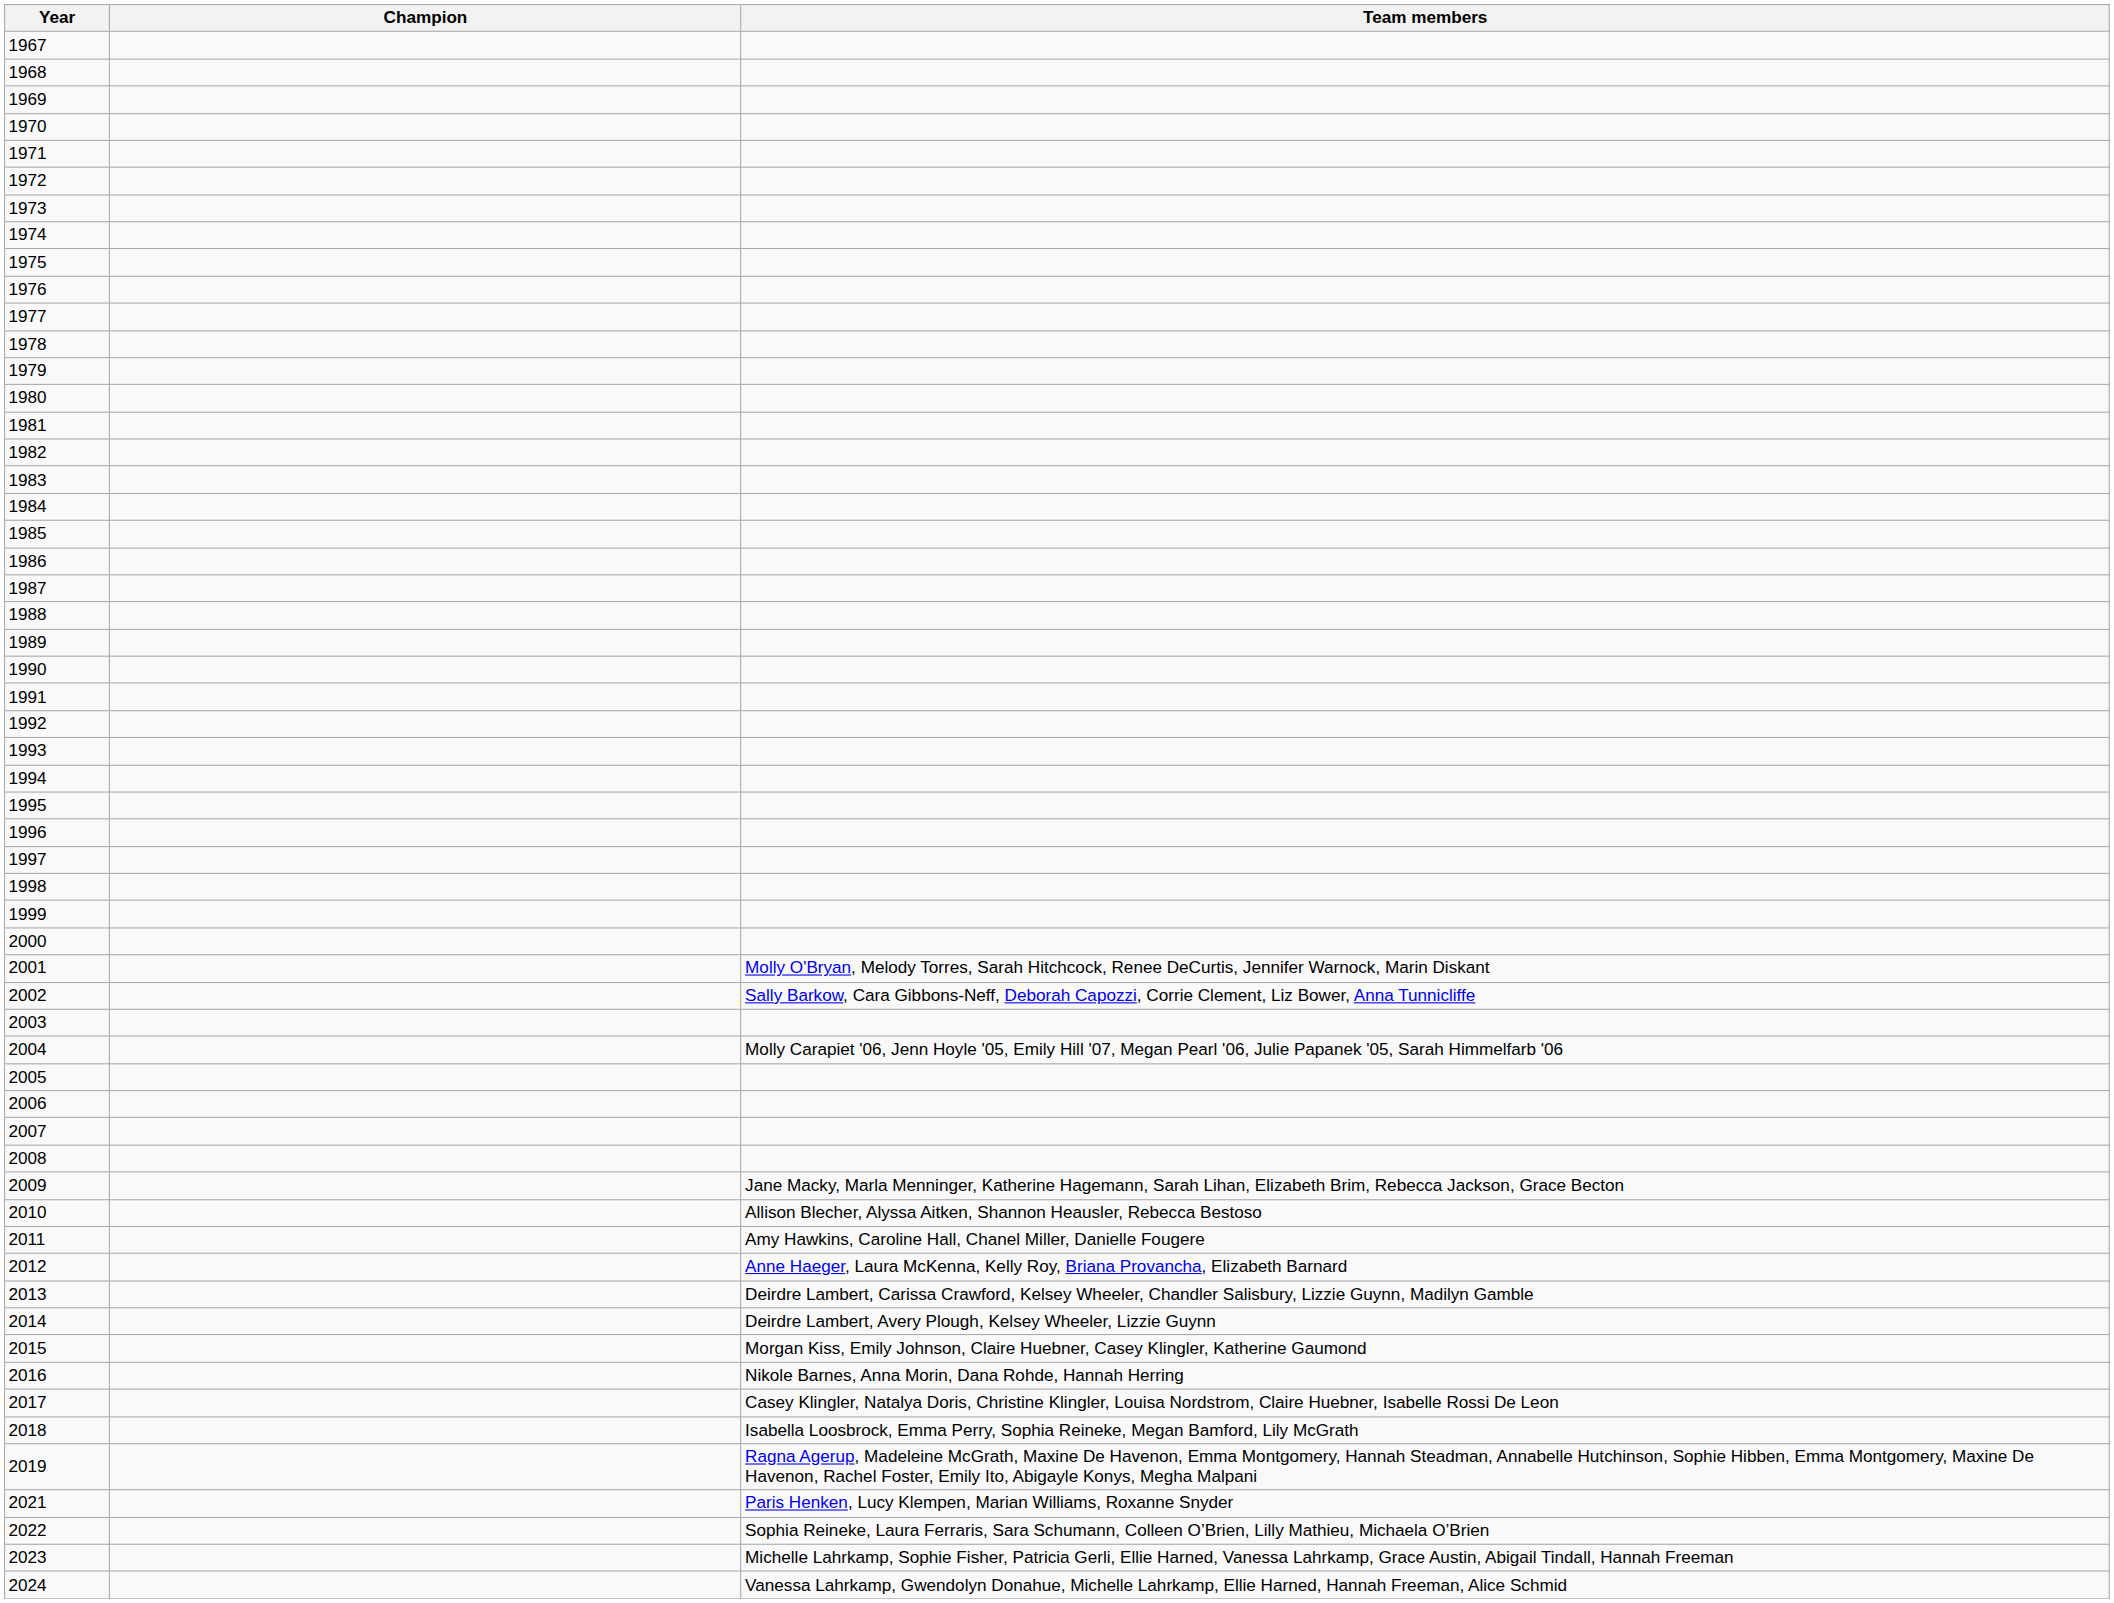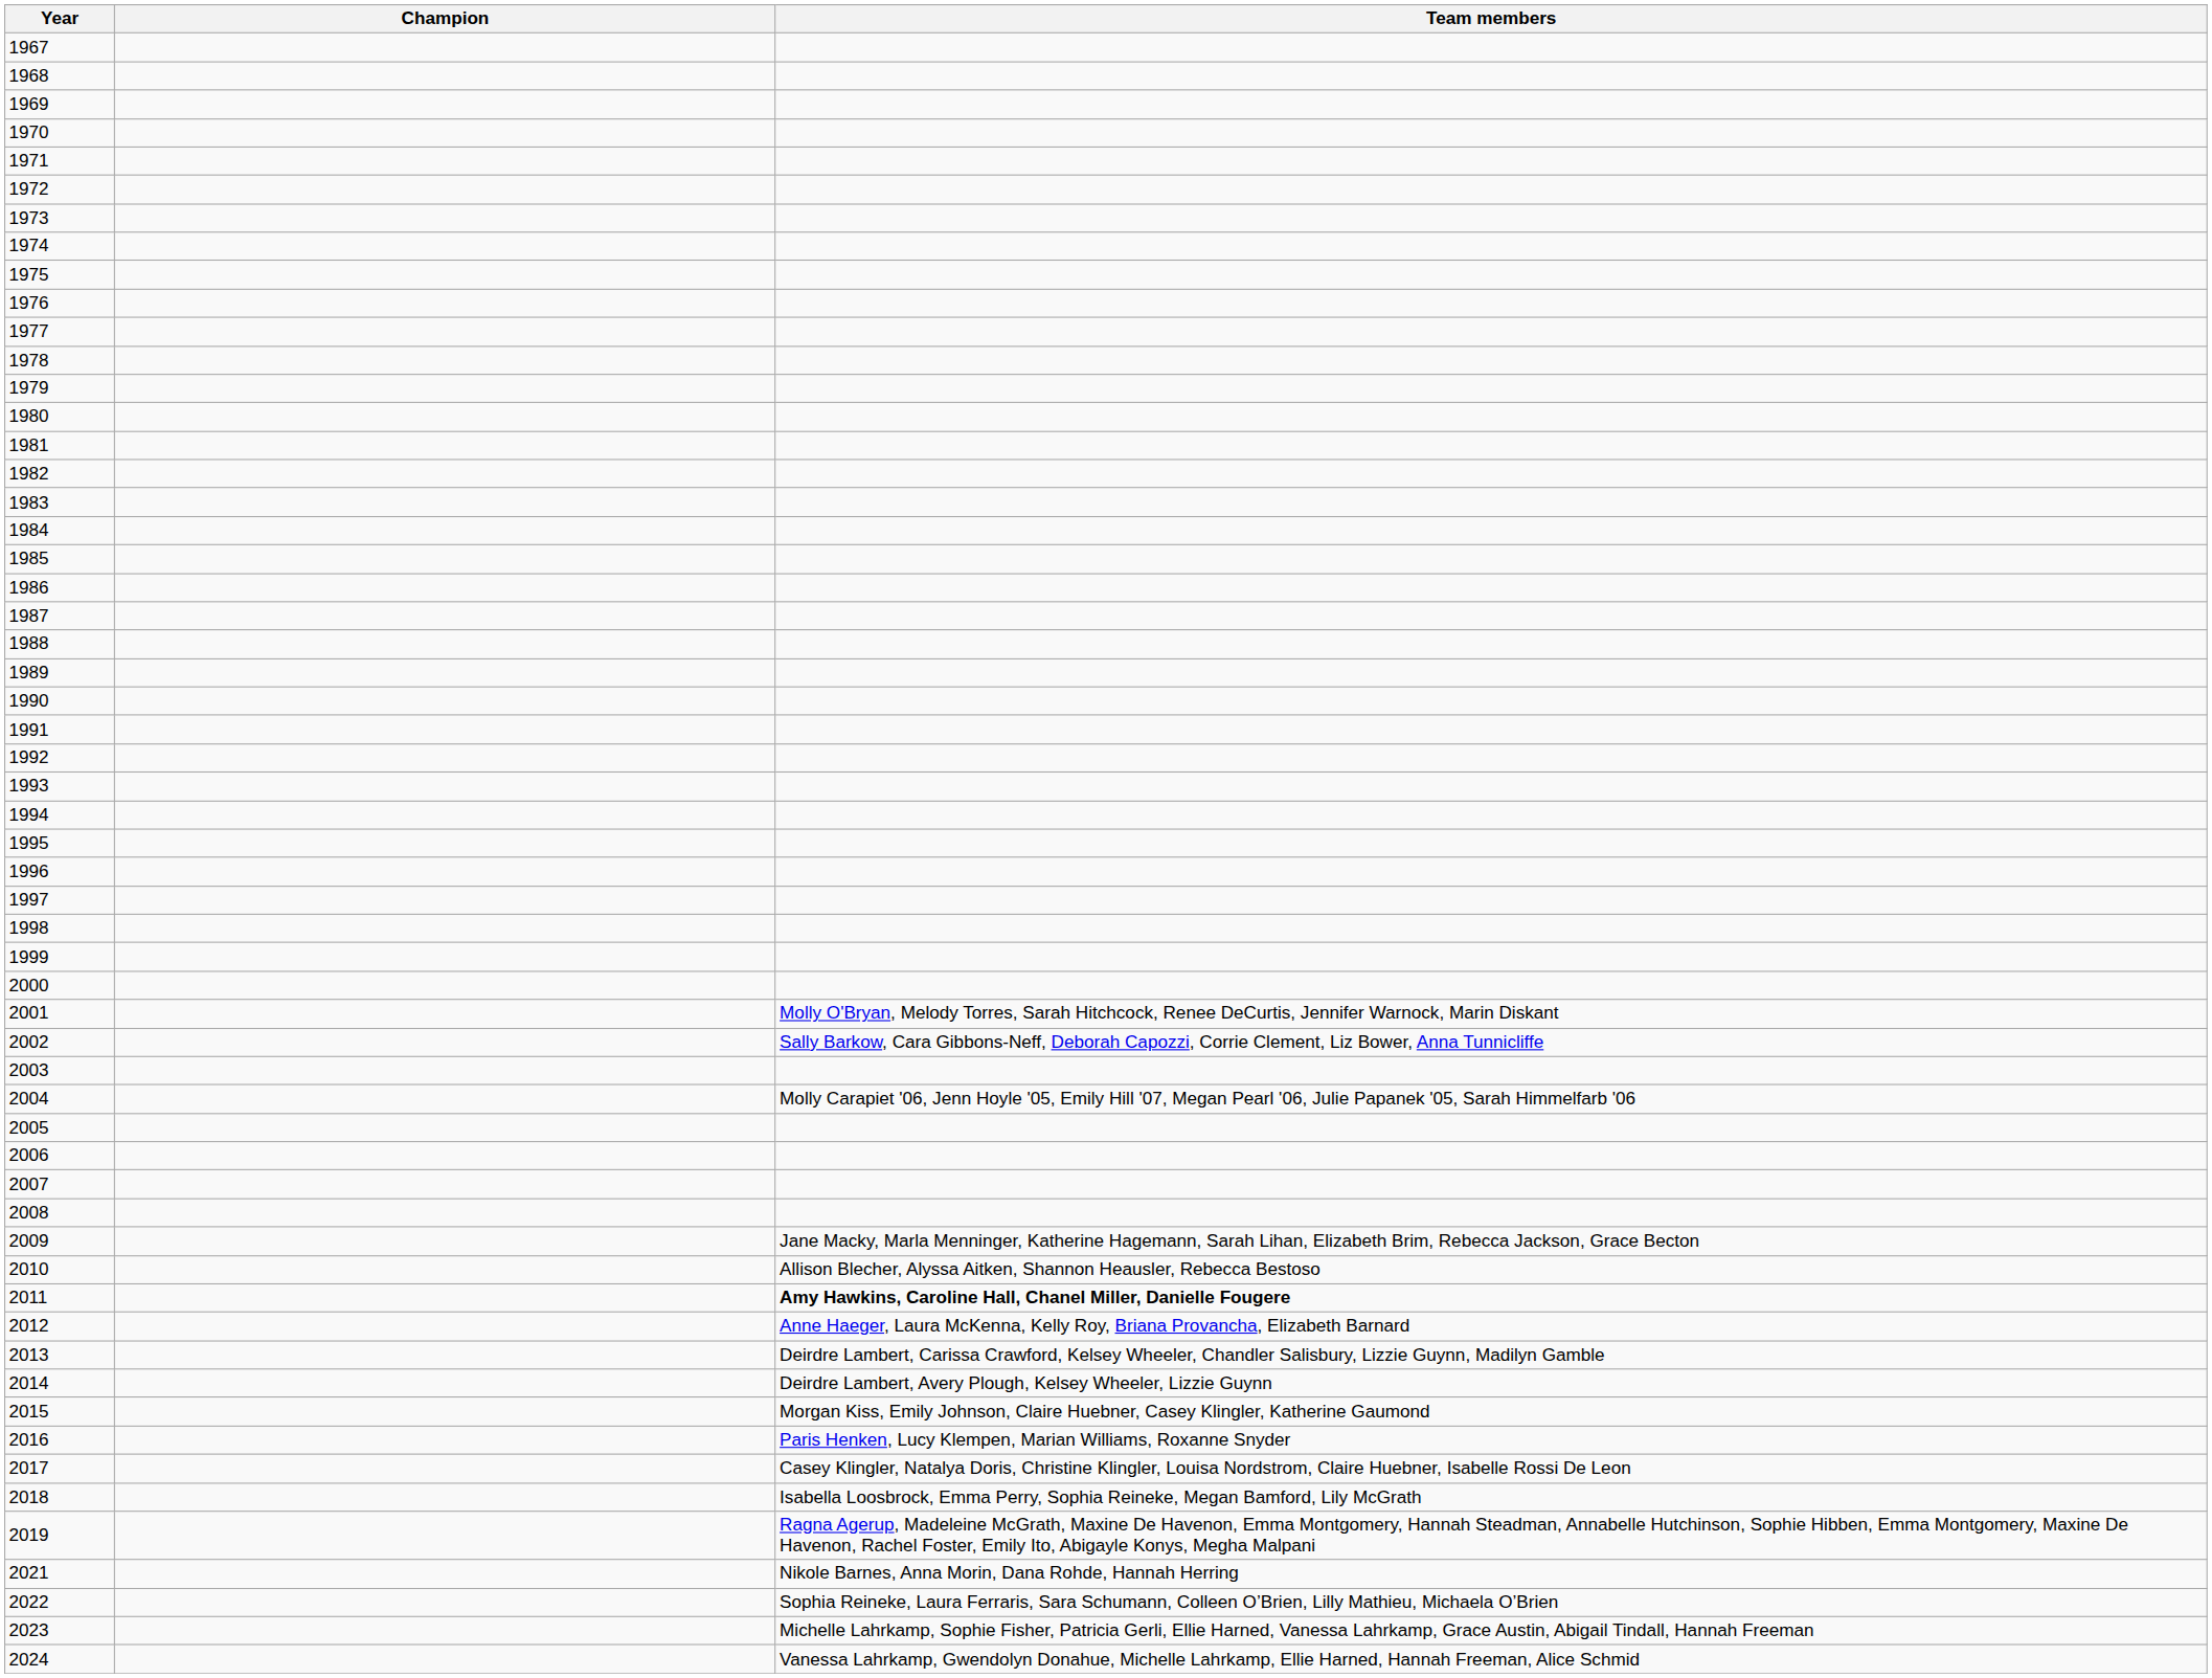 <table class="wikitable">
 <tr>
 <th style="width:5%;">Year</th>
 <th style="width:30%;">Champion</th>
 <th style="width:65%;">Team members</th>
 </tr>
 <tr>
 <td>1967</td>
 <td></td>
 <td></td>
 </tr>
 <tr>
 <td>1968</td>
 <td></td>
 <td></td>
 </tr>
 <tr>
 <td>1969</td>
 <td></td>
 <td></td>
 </tr>
 <tr>
 <td>1970</td>
 <td></td>
 <td></td>
 </tr>
 <tr>
 <td>1971</td>
 <td></td>
 <td></td>
 </tr>
 <tr>
 <td>1972</td>
 <td></td>
 <td></td>
 </tr>
 <tr>
 <td>1973</td>
 <td></td>
 <td></td>
 </tr>
 <tr>
 <td>1974</td>
 <td></td>
 <td></td>
 </tr>
 <tr>
 <td>1975</td>
 <td></td>
 <td></td>
 </tr>
 <tr>
 <td>1976</td>
 <td></td>
 <td></td>
 </tr>
 <tr>
 <td>1977</td>
 <td></td>
 <td></td>
 </tr>
 <tr>
 <td>1978</td>
 <td></td>
 <td></td>
 </tr>
 <tr>
 <td>1979</td>
 <td></td>
 <td></td>
 </tr>
 <tr>
 <td>1980</td>
 <td></td>
 <td></td>
 </tr>
 <tr>
 <td>1981</td>
 <td></td>
 <td></td>
 </tr>
 <tr>
 <td>1982</td>
 <td></td>
 <td></td>
 </tr>
 <tr>
 <td>1983</td>
 <td></td>
 <td></td>
 </tr>
 <tr>
 <td>1984</td>
 <td></td>
 <td></td>
 </tr>
 <tr>
 <td>1985</td>
 <td></td>
 <td></td>
 </tr>
 <tr>
 <td>1986</td>
 <td></td>
 <td></td>
 </tr>
 <tr>
 <td>1987</td>
 <td></td>
 <td></td>
 </tr>
 <tr>
 <td>1988</td>
 <td></td>
 <td></td>
 </tr>
 <tr>
 <td>1989</td>
 <td></td>
 <td></td>
 </tr>
 <tr>
 <td>1990</td>
 <td></td>
 <td></td>
 </tr>
 <tr>
 <td>1991</td>
 <td></td>
 <td></td>
 </tr>
 <tr>
 <td>1992</td>
 <td></td>
 <td></td>
 </tr>
 <tr>
 <td>1993</td>
 <td></td>
 <td></td>
 </tr>
 <tr>
 <td>1994</td>
 <td></td>
 <td></td>
 </tr>
 <tr>
 <td>1995</td>
 <td></td>
 <td></td>
 </tr>
 <tr>
 <td>1996</td>
 <td></td>
 <td></td>
 </tr>
 <tr>
 <td>1997</td>
 <td></td>
 <td></td>
 </tr>
 <tr>
 <td>1998</td>
 <td></td>
 <td></td>
 </tr>
 <tr>
 <td>1999</td>
 <td></td>
 <td></td>
 </tr>
 <tr>
 <td>2000</td>
 <td></td>
 <td></td>
 </tr>
 <tr>
 <td>2001</td>
 <td></td>
 <td><a href='#'>Molly O'Bryan</a>, Melody Torres, Sarah Hitchcock, Renee DeCurtis, Jennifer Warnock, Marin Diskant</td>
 </tr>
 <tr>
 <td>2002</td>
 <td></td>
 <td><a href='#'>Sally Barkow</a>, Cara Gibbons-Neff, <a href='#'>Deborah Capozzi</a>, Corrie Clement, Liz Bower, <a href='#'>Anna Tunnicliffe</a></td>
 </tr>
 <tr>
 <td>2003</td>
 <td></td>
 <td></td>
 </tr>
 <tr>
 <td>2004</td>
 <td></td>
 <td>Molly Carapiet '06, Jenn Hoyle '05, Emily Hill '07, Megan Pearl '06, Julie Papanek '05, Sarah Himmelfarb '06</td>
 </tr>
 <tr>
 <td>2005</td>
 <td></td>
 <td></td>
 </tr>
 <tr>
 <td>2006</td>
 <td></td>
 <td></td>
 </tr>
 <tr>
 <td>2007</td>
 <td></td>
 <td></td>
 </tr>
 <tr>
 <td>2008</td>
 <td></td>
 <td></td>
 </tr>
 <tr>
 <td>2009</td>
 <td></td>
 <td>Jane Macky, Marla Menninger, Katherine Hagemann, Sarah Lihan, Elizabeth Brim, Rebecca Jackson, Grace Becton</td>
 </tr>
 <tr>
 <td>2010</td>
 <td></td>
 <td>Allison Blecher, Alyssa Aitken, Shannon Heausler, Rebecca Bestoso</td>
 </tr>
 <tr>
 <td>2011</td>
 <td></td>
-<td>Amy Hawkins, Caroline Hall, Chanel Miller, Danielle Fougere</td>
+<td><strong>Amy Hawkins, Caroline Hall, Chanel Miller, Danielle Fougere</strong></td>
 </tr>
 <tr>
 <td>2012</td>
 <td></td>
 <td><a href='#'>Anne Haeger</a>, Laura McKenna, Kelly Roy, <a href='#'>Briana Provancha</a>, Elizabeth Barnard</td>
 </tr>
 <tr>
 <td>2013</td>
 <td></td>
 <td>Deirdre Lambert, Carissa Crawford, Kelsey Wheeler, Chandler Salisbury, Lizzie Guynn, Madilyn Gamble</td>
 </tr>
 <tr>
 <td>2014</td>
 <td></td>
 <td>Deirdre Lambert, Avery Plough, Kelsey Wheeler, Lizzie Guynn</td>
 </tr>
 <tr>
 <td>2015</td>
 <td></td>
 <td>Morgan Kiss, Emily Johnson, Claire Huebner, Casey Klingler, Katherine Gaumond</td>
 </tr>
 <tr>
 <td>2016</td>
 <td></td>
-<td>Nikole Barnes, Anna Morin, Dana Rohde, Hannah Herring</td>
+<td><a href='#'>Paris Henken</a>, Lucy Klempen, Marian Williams, Roxanne Snyder</td>
 </tr>
 <tr>
 <td>2017</td>
 <td></td>
 <td>Casey Klingler, Natalya Doris, Christine Klingler, Louisa Nordstrom, Claire Huebner, Isabelle Rossi De Leon</td>
 </tr>
 <tr>
 <td>2018</td>
 <td></td>
 <td>Isabella Loosbrock, Emma Perry, Sophia Reineke, Megan Bamford, Lily McGrath</td>
 </tr>
 <tr>
 <td>2019</td>
 <td></td>
 <td><a href='#'>Ragna Agerup</a>, Madeleine McGrath, Maxine De Havenon, Emma Montgomery, Hannah Steadman, Annabelle Hutchinson, Sophie Hibben, Emma Montgomery, Maxine De Havenon, Rachel Foster, Emily Ito, Abigayle Konys, Megha Malpani</td>
 </tr>
 <tr>
 <td>2021</td>
 <td></td>
-<td><a href='#'>Paris Henken</a>, Lucy Klempen, Marian Williams, Roxanne Snyder</td>
+<td>Nikole Barnes, Anna Morin, Dana Rohde, Hannah Herring</td>
 </tr>
 <tr>
 <td>2022</td>
 <td></td>
 <td>Sophia Reineke, Laura Ferraris, Sara Schumann, Colleen O’Brien, Lilly Mathieu, Michaela O’Brien</td>
 </tr>
 <tr>
 <td>2023</td>
 <td></td>
 <td>Michelle Lahrkamp, Sophie Fisher, Patricia Gerli, Ellie Harned, Vanessa Lahrkamp, Grace Austin, Abigail Tindall, Hannah Freeman</td>
 </tr>
 <tr>
 <td>2024</td>
 <td></td>
 <td>Vanessa Lahrkamp, Gwendolyn Donahue, Michelle Lahrkamp, Ellie Harned, Hannah Freeman, Alice Schmid</td>
 </tr>
 </table>
